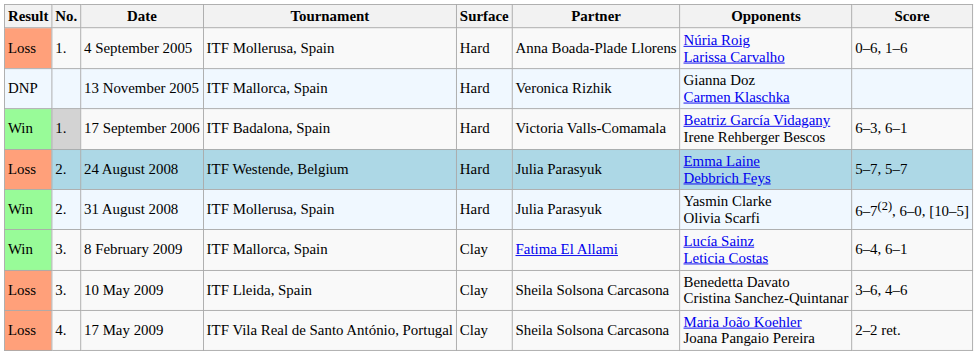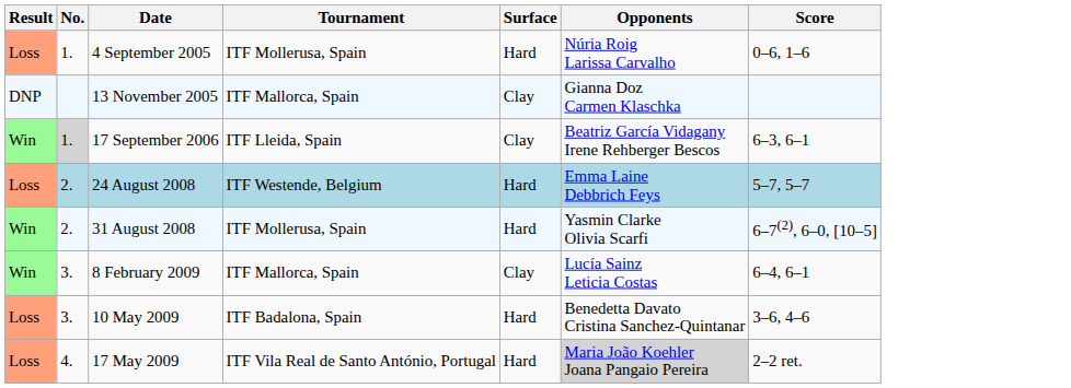 <table class="sortable wikitable">
 <tr>
 <th>Result</th>
 <th>No.</th>
 <th>Date</th>
 <th>Tournament</th>
 <th>Surface</th>
-<th>Partner</th>
 <th>Opponents</th>
 <th class="unsortable">Score</th>
 </tr>
 <tr>
 <td style="background:#ffa07a;">Loss</td>
 <td>1.</td>
 <td>4 September 2005</td>
 <td>ITF Mollerusa, Spain</td>
 <td>Hard</td>
-<td> Anna Boada-Plade Llorens</td>
 <td> <a href='#'>Núria Roig</a> <br>  <a href='#'>Larissa Carvalho</a></td>
 <td>0–6, 1–6</td>
 </tr>
 <tr style="background:#f0f8ff;">
 <td>DNP</td>
 <td></td>
 <td>13 November 2005</td>
 <td>ITF Mallorca, Spain</td>
-<td>Hard</td>
-<td> Veronica Rizhik</td>
+<td>Clay</td>
 <td> Gianna Doz <br>  <a href='#'>Carmen Klaschka</a></td>
 <td></td>
 </tr>
 <tr>
 <td style="background:#98fb98;">Win</td>
 <td style="background: lightgrey;">1.</td>
 <td>17 September 2006</td>
-<td>ITF Badalona, Spain</td>
-<td>Hard</td>
-<td> Victoria Valls-Comamala</td>
+<td>ITF Lleida, Spain</td>
+<td>Clay</td>
 <td> <a href='#'>Beatriz García Vidagany</a> <br>  Irene Rehberger Bescos</td>
 <td>6–3, 6–1</td>
 </tr>
 <tr style="background:lightblue;">
 <td style="background:#ffa07a;">Loss</td>
 <td>2.</td>
 <td>24 August 2008</td>
 <td>ITF Westende, Belgium</td>
 <td>Hard</td>
-<td> Julia Parasyuk</td>
 <td> <a href='#'>Emma Laine</a> <br>  <a href='#'>Debbrich Feys</a></td>
 <td>5–7, 5–7</td>
 </tr>
 <tr style="background:#f0f8ff;">
 <td style="background:#98fb98;">Win</td>
 <td>2.</td>
 <td>31 August 2008</td>
 <td>ITF Mollerusa, Spain</td>
 <td>Hard</td>
-<td> Julia Parasyuk</td>
 <td> Yasmin Clarke <br>  Olivia Scarfi</td>
 <td>6–7<sup>(2)</sup>, 6–0, [10–5]</td>
 </tr>
 <tr>
 <td style="background:#98fb98;">Win</td>
 <td>3.</td>
 <td>8 February 2009</td>
 <td>ITF Mallorca, Spain</td>
 <td>Clay</td>
-<td> <a href='#'>Fatima El Allami</a></td>
 <td> <a href='#'>Lucía Sainz</a> <br>  <a href='#'>Leticia Costas</a></td>
 <td>6–4, 6–1</td>
 </tr>
 <tr>
 <td style="background:#ffa07a;">Loss</td>
 <td>3.</td>
 <td>10 May 2009</td>
-<td>ITF Lleida, Spain</td>
-<td>Clay</td>
-<td> Sheila Solsona Carcasona</td>
+<td>ITF Badalona, Spain</td>
+<td>Hard</td>
 <td> Benedetta Davato <br>  Cristina Sanchez-Quintanar</td>
 <td>3–6, 4–6</td>
 </tr>
 <tr>
 <td style="background:#ffa07a;">Loss</td>
 <td>4.</td>
 <td>17 May 2009</td>
 <td>ITF Vila Real de Santo António, Portugal</td>
-<td>Clay</td>
-<td> Sheila Solsona Carcasona</td>
-<td> <a href='#'>Maria João Koehler</a> <br>  Joana Pangaio Pereira</td>
+<td>Hard</td>
+<td style="background: lightgrey;"> <a href='#'>Maria João Koehler</a> <br>  Joana Pangaio Pereira</td>
 <td>2–2 ret.</td>
 </tr>
 </table>
